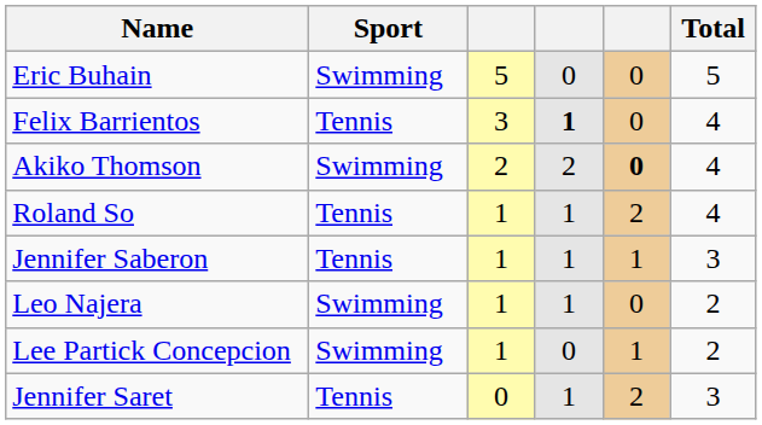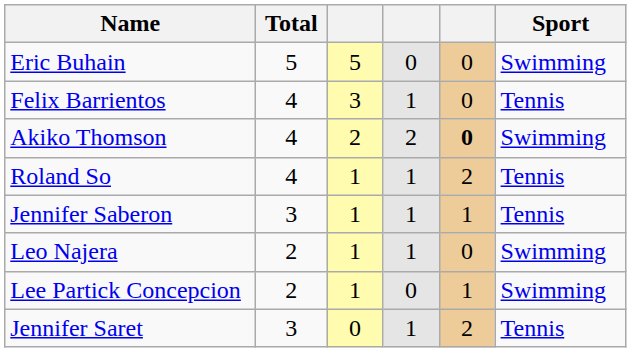 <table class="wikitable" style="font-size:100%; text-align:center;">
 <tr>
 <th width="160">Name</th>
-<th width="80">Sport</th>
+<th width="40">Total</th>
 <th width="30"></th>
 <th width="30"></th>
 <th width="30"></th>
-<th width="40">Total</th>
+<th width="80">Sport</th>
 </tr>
 <tr>
 <td align=left><a href='#'>Eric Buhain</a></td>
-<td align=left><a href='#'>Swimming</a></td>
+<td>5</td>
 <td bgcolor=#fffcaf>5</td>
 <td bgcolor=#e5e5e5>0</td>
 <td bgcolor=#eecc99>0</td>
-<td>5</td>
+<td align=left><a href='#'>Swimming</a></td>
 </tr>
 <tr>
 <td align=left><a href='#'>Felix Barrientos</a></td>
+<td>4</td>
+<td bgcolor=#fffcaf>3</td>
+<td bgcolor=#e5e5e5>1</td>
+<td bgcolor=#eecc99>0</td>
 <td align=left><a href='#'>Tennis</a></td>
-<td bgcolor=#fffcaf>3</td>
-<td bgcolor=#e5e5e5><strong>1</strong></td>
-<td bgcolor=#eecc99>0</td>
-<td>4</td>
 </tr>
 <tr>
 <td align=left><a href='#'>Akiko Thomson</a></td>
-<td align=left><a href='#'>Swimming</a></td>
+<td>4</td>
 <td bgcolor=#fffcaf>2</td>
 <td bgcolor=#e5e5e5>2</td>
 <td bgcolor=#eecc99><strong>0</strong></td>
-<td>4</td>
+<td align=left><a href='#'>Swimming</a></td>
 </tr>
 <tr>
 <td align=left><a href='#'>Roland So</a></td>
-<td align=left><a href='#'>Tennis</a></td>
+<td>4</td>
 <td bgcolor=#fffcaf>1</td>
 <td bgcolor=#e5e5e5>1</td>
 <td bgcolor=#eecc99>2</td>
-<td>4</td>
+<td align=left><a href='#'>Tennis</a></td>
 </tr>
 <tr>
 <td align=left><a href='#'>Jennifer Saberon</a></td>
-<td align=left><a href='#'>Tennis</a></td>
+<td>3</td>
 <td bgcolor=#fffcaf>1</td>
 <td bgcolor=#e5e5e5>1</td>
 <td bgcolor=#eecc99>1</td>
-<td>3</td>
+<td align=left><a href='#'>Tennis</a></td>
 </tr>
 <tr>
 <td align=left><a href='#'>Leo Najera</a></td>
-<td align=left><a href='#'>Swimming</a></td>
+<td>2</td>
 <td bgcolor=#fffcaf>1</td>
 <td bgcolor=#e5e5e5>1</td>
 <td bgcolor=#eecc99>0</td>
-<td>2</td>
+<td align=left><a href='#'>Swimming</a></td>
 </tr>
 <tr>
 <td align=left><a href='#'>Lee Partick Concepcion</a></td>
-<td align="left"><a href='#'>Swimming</a></td>
+<td>2</td>
 <td bgcolor=#fffcaf>1</td>
 <td bgcolor=#e5e5e5>0</td>
 <td bgcolor=#eecc99>1</td>
-<td>2</td>
+<td align="left"><a href='#'>Swimming</a></td>
 </tr>
 <tr>
 <td align=left><a href='#'>Jennifer Saret</a></td>
-<td align=left><a href='#'>Tennis</a></td>
+<td>3</td>
 <td bgcolor=#fffcaf>0</td>
 <td bgcolor=#e5e5e5>1</td>
 <td bgcolor=#eecc99>2</td>
-<td>3</td>
+<td align=left><a href='#'>Tennis</a></td>
 </tr>
 </table>
